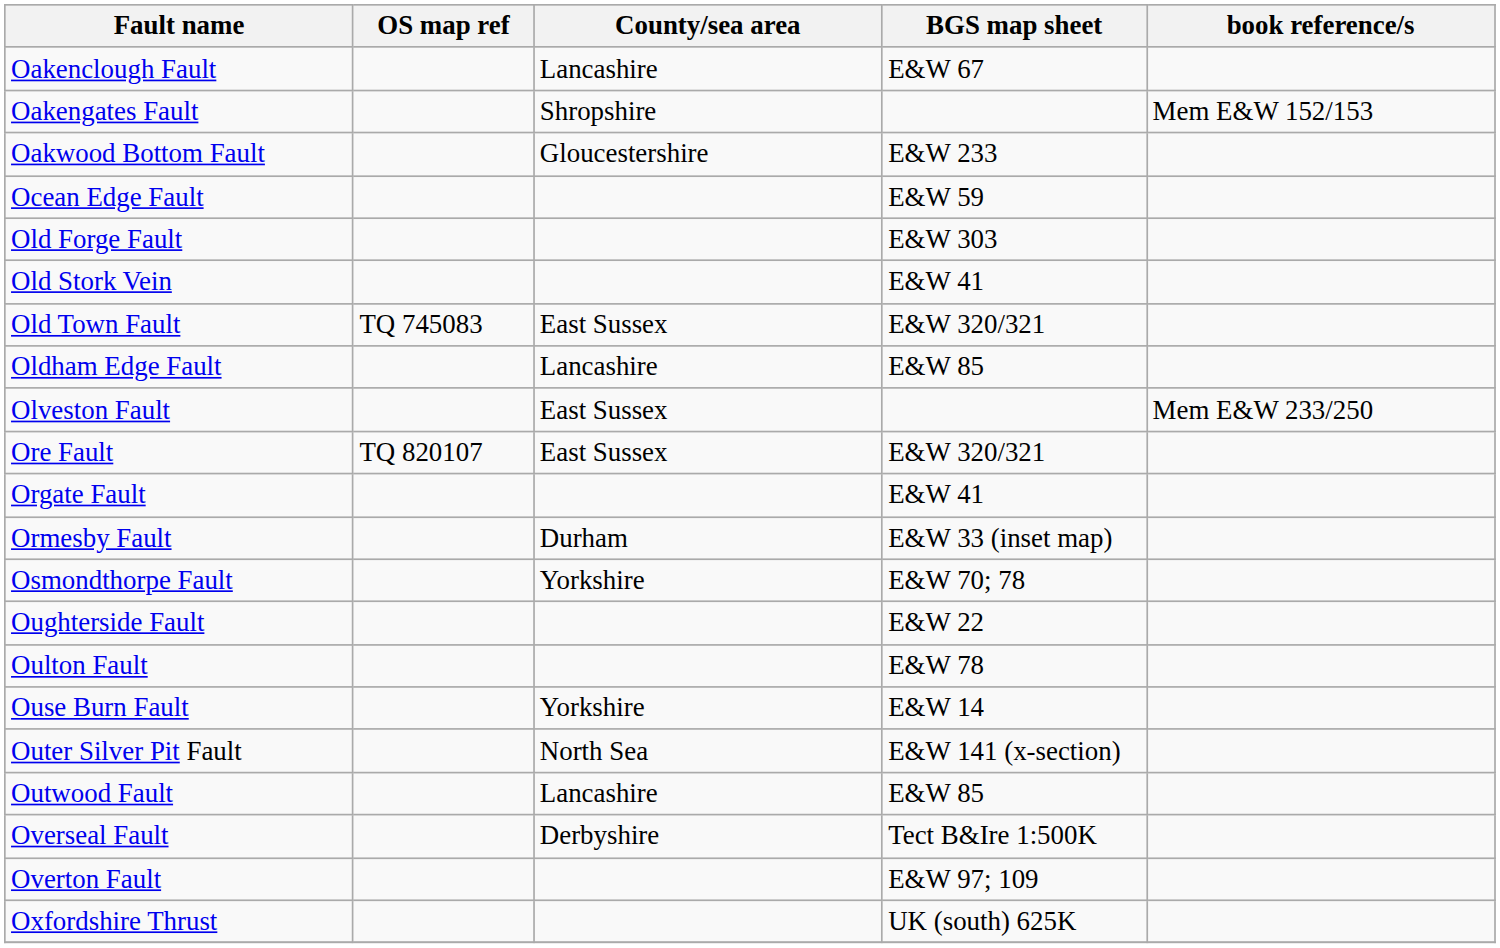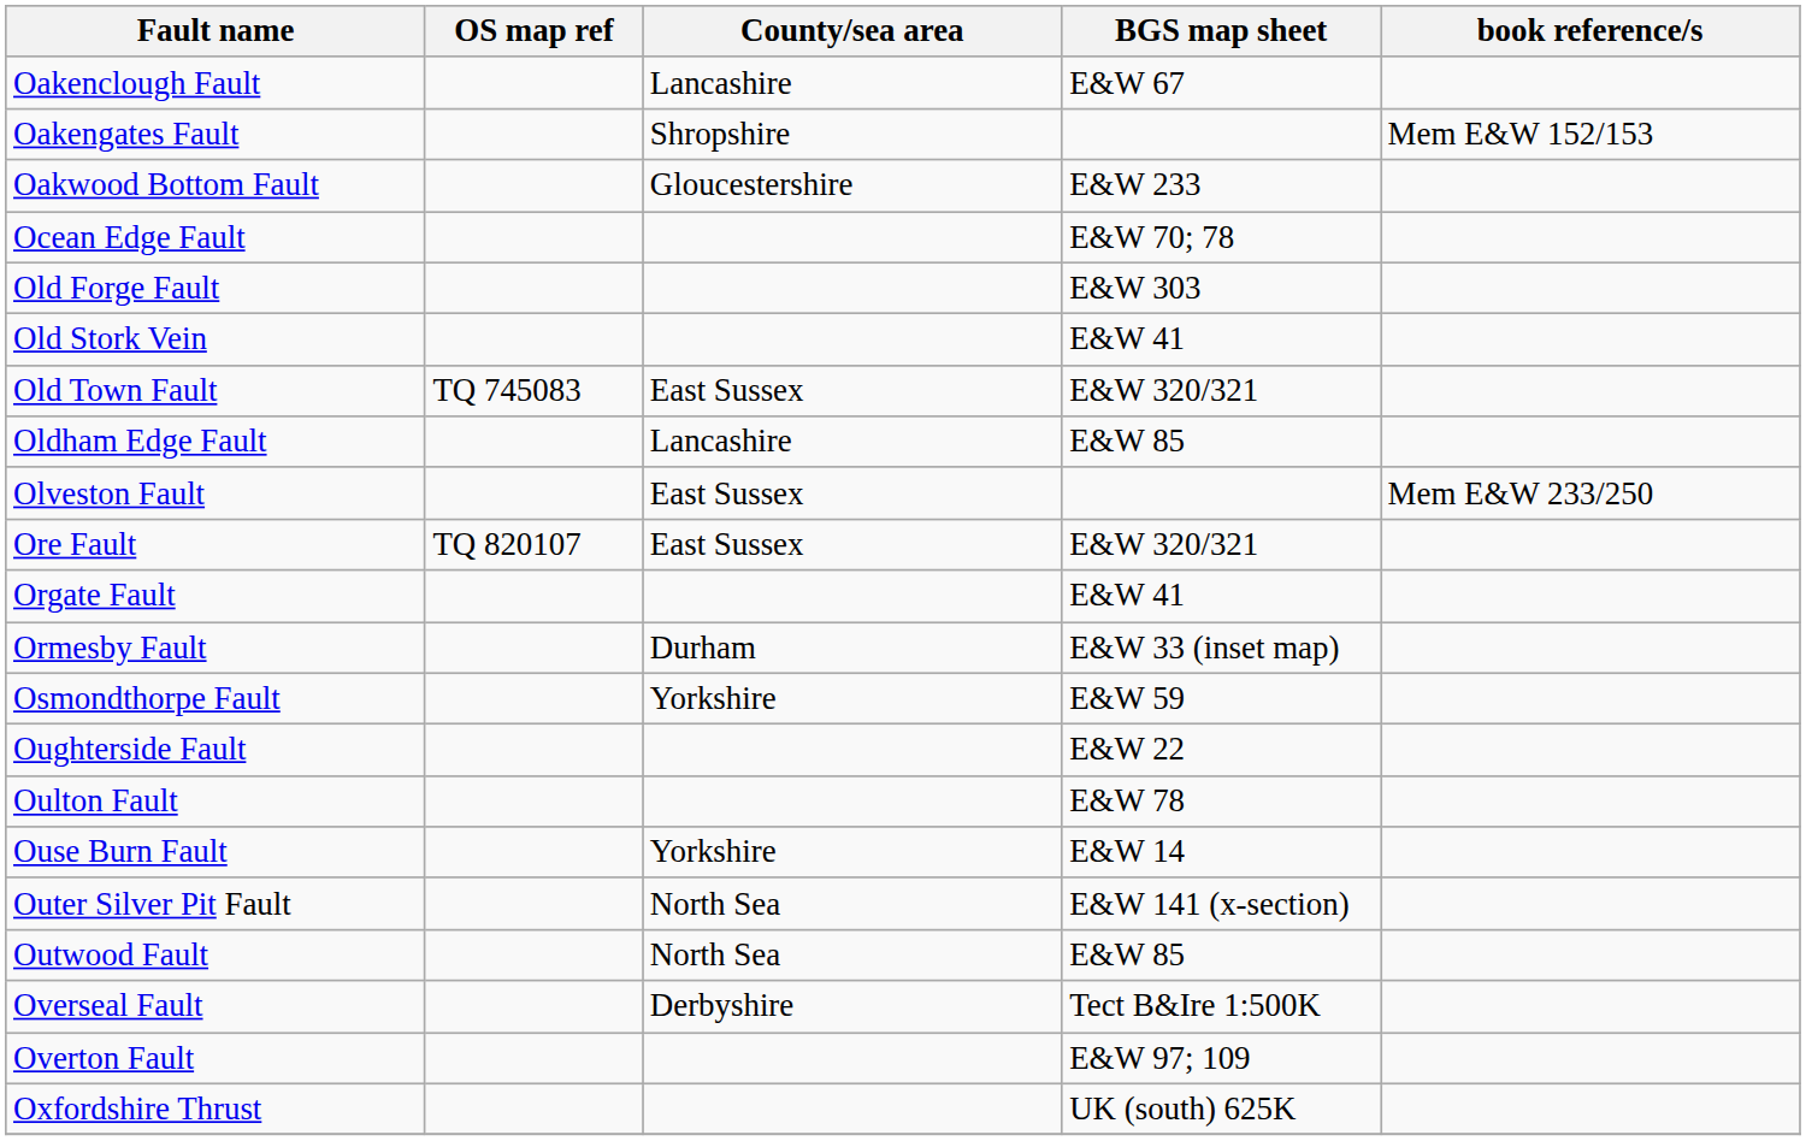 <table class="wikitable">
 <tr>
 <th width="200pt">Fault name</th>
 <th width="100pt">OS map ref</th>
 <th width="200pt">County/sea area</th>
 <th width="150pt">BGS map sheet</th>
 <th width="200pt">book reference/s</th>
 </tr>
 <tr>
 <td><a href='#'>Oakenclough Fault</a></td>
 <td></td>
 <td>Lancashire</td>
 <td>E&W 67</td>
 <td></td>
 </tr>
 <tr>
 <td><a href='#'>Oakengates Fault</a></td>
 <td></td>
 <td>Shropshire</td>
 <td></td>
 <td>Mem E&W 152/153</td>
 </tr>
 <tr>
 <td><a href='#'>Oakwood Bottom Fault</a></td>
 <td></td>
 <td>Gloucestershire</td>
 <td>E&W 233</td>
 <td></td>
 </tr>
 <tr>
 <td><a href='#'>Ocean Edge Fault</a></td>
 <td></td>
 <td></td>
-<td>E&W 59</td>
+<td>E&W 70; 78</td>
 <td></td>
 </tr>
 <tr>
 <td><a href='#'>Old Forge Fault</a></td>
 <td></td>
 <td></td>
 <td>E&W 303</td>
 <td></td>
 </tr>
 <tr>
 <td><a href='#'>Old Stork Vein</a></td>
 <td></td>
 <td></td>
 <td>E&W 41</td>
 <td></td>
 </tr>
 <tr>
 <td><a href='#'>Old Town Fault</a></td>
 <td>TQ 745083</td>
 <td>East Sussex</td>
 <td>E&W 320/321</td>
 <td></td>
 </tr>
 <tr>
 <td><a href='#'>Oldham Edge Fault</a></td>
 <td></td>
 <td>Lancashire</td>
 <td>E&W 85</td>
 <td></td>
 </tr>
 <tr>
 <td><a href='#'>Olveston Fault</a></td>
 <td></td>
 <td>East Sussex</td>
 <td></td>
 <td>Mem E&W 233/250</td>
 </tr>
 <tr>
 <td><a href='#'>Ore Fault</a></td>
 <td>TQ 820107</td>
 <td>East Sussex</td>
 <td>E&W 320/321</td>
 <td></td>
 </tr>
 <tr>
 <td><a href='#'>Orgate Fault</a></td>
 <td></td>
 <td></td>
 <td>E&W 41</td>
 <td></td>
 </tr>
 <tr>
 <td><a href='#'>Ormesby Fault</a></td>
 <td></td>
 <td>Durham</td>
 <td>E&W 33 (inset map)</td>
 <td></td>
 </tr>
 <tr>
 <td><a href='#'>Osmondthorpe Fault</a></td>
 <td></td>
 <td>Yorkshire</td>
-<td>E&W 70; 78</td>
+<td>E&W 59</td>
 <td></td>
 </tr>
 <tr>
 <td><a href='#'>Oughterside Fault</a></td>
 <td></td>
 <td></td>
 <td>E&W 22</td>
 <td></td>
 </tr>
 <tr>
 <td><a href='#'>Oulton Fault</a></td>
 <td></td>
 <td></td>
 <td>E&W 78</td>
 <td></td>
 </tr>
 <tr>
 <td><a href='#'>Ouse Burn Fault</a></td>
 <td></td>
 <td>Yorkshire</td>
 <td>E&W 14</td>
 <td></td>
 </tr>
 <tr>
 <td><a href='#'>Outer Silver Pit</a> Fault</td>
 <td></td>
 <td>North Sea</td>
 <td>E&W 141 (x-section)</td>
 <td></td>
 </tr>
 <tr>
 <td><a href='#'>Outwood Fault</a></td>
 <td></td>
-<td>Lancashire</td>
+<td>North Sea</td>
 <td>E&W 85</td>
 <td></td>
 </tr>
 <tr>
 <td><a href='#'>Overseal Fault</a></td>
 <td></td>
 <td>Derbyshire</td>
 <td>Tect B&Ire 1:500K</td>
 <td></td>
 </tr>
 <tr>
 <td><a href='#'>Overton Fault</a></td>
 <td></td>
 <td></td>
 <td>E&W 97; 109</td>
 <td></td>
 </tr>
 <tr>
 <td><a href='#'>Oxfordshire Thrust</a></td>
 <td></td>
 <td></td>
 <td>UK (south) 625K</td>
 <td></td>
 </tr>
 <tr>
 </tr>
 </table>
